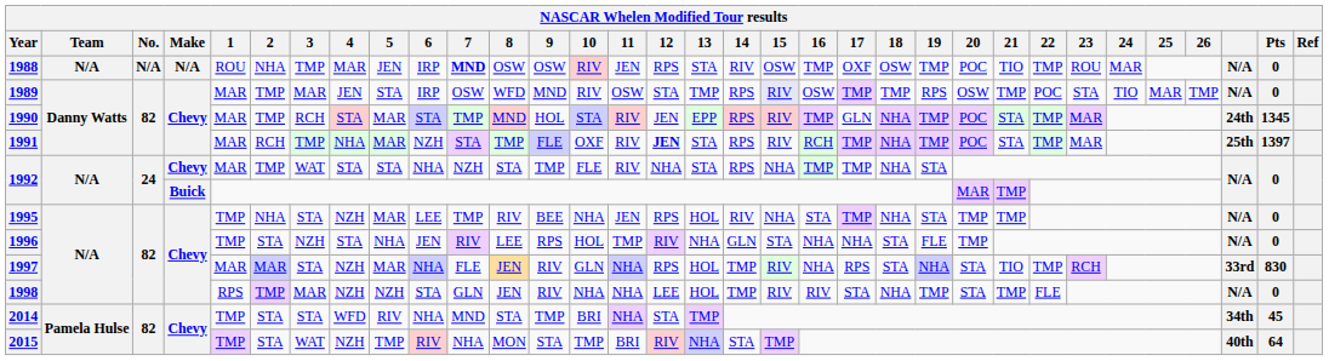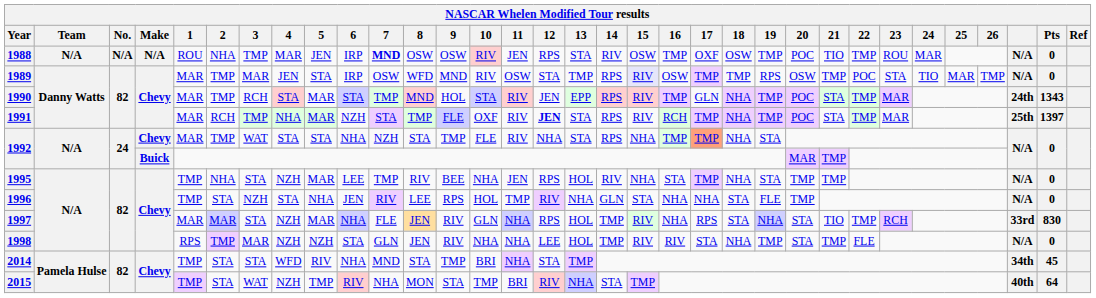 <table class="wikitable" style="text-align:center; font-size:75%">
 <tr>
 <th colspan=38><a href='#'>NASCAR Whelen Modified Tour</a> results</th>
 </tr>
 <tr>
 <th>Year</th>
 <th>Team</th>
 <th>No.</th>
 <th>Make</th>
 <th>1</th>
 <th>2</th>
 <th>3</th>
 <th>4</th>
 <th>5</th>
 <th>6</th>
 <th>7</th>
 <th>8</th>
 <th>9</th>
 <th>10</th>
 <th>11</th>
 <th>12</th>
 <th>13</th>
 <th>14</th>
 <th>15</th>
 <th>16</th>
 <th>17</th>
 <th>18</th>
 <th>19</th>
 <th>20</th>
 <th>21</th>
 <th>22</th>
 <th>23</th>
 <th>24</th>
 <th>25</th>
 <th>26</th>
 <th></th>
 <th>Pts</th>
 <th>Ref</th>
 </tr>
 <tr>
 <th><a href='#'>1988</a></th>
 <th>N/A</th>
 <th>N/A</th>
 <th>N/A</th>
 <td><a href='#'>ROU</a></td>
 <td><a href='#'>NHA</a></td>
 <td><a href='#'>TMP</a></td>
 <td><a href='#'>MAR</a></td>
 <td><a href='#'>JEN</a></td>
 <td><a href='#'>IRP</a></td>
 <td><strong><a href='#'>MND</a></strong></td>
 <td><a href='#'>OSW</a></td>
 <td><a href='#'>OSW</a></td>
 <td style="background:#FFCFCF;"><a href='#'>RIV</a><br></td>
 <td><a href='#'>JEN</a></td>
 <td><a href='#'>RPS</a></td>
 <td><a href='#'>STA</a></td>
 <td><a href='#'>RIV</a></td>
 <td><a href='#'>OSW</a></td>
 <td><a href='#'>TMP</a></td>
 <td><a href='#'>OXF</a></td>
 <td><a href='#'>OSW</a></td>
 <td><a href='#'>TMP</a></td>
 <td><a href='#'>POC</a></td>
 <td><a href='#'>TIO</a></td>
 <td><a href='#'>TMP</a></td>
 <td><a href='#'>ROU</a></td>
 <td><a href='#'>MAR</a></td>
 <td colspan=2></td>
 <th>N/A</th>
 <th>0</th>
 <th></th>
 </tr>
 <tr>
 <th><a href='#'>1989</a></th>
 <th rowspan=3>Danny Watts</th>
 <th rowspan=3>82</th>
 <th rowspan=3><a href='#'>Chevy</a></th>
 <td><a href='#'>MAR</a></td>
 <td><a href='#'>TMP</a></td>
 <td><a href='#'>MAR</a></td>
 <td><a href='#'>JEN</a></td>
 <td><a href='#'>STA</a></td>
 <td><a href='#'>IRP</a></td>
 <td><a href='#'>OSW</a></td>
 <td><a href='#'>WFD</a></td>
 <td><a href='#'>MND</a></td>
 <td><a href='#'>RIV</a></td>
 <td><a href='#'>OSW</a></td>
 <td><a href='#'>STA</a></td>
 <td><a href='#'>TMP</a></td>
 <td><a href='#'>RPS</a></td>
 <td style="background: lavender;"><a href='#'>RIV</a></td>
 <td><a href='#'>OSW</a></td>
 <td style="background:#EFCFFF;"><a href='#'>TMP</a><br></td>
 <td><a href='#'>TMP</a></td>
 <td><a href='#'>RPS</a></td>
 <td><a href='#'>OSW</a></td>
 <td><a href='#'>TMP</a></td>
 <td><a href='#'>POC</a></td>
 <td><a href='#'>STA</a></td>
 <td><a href='#'>TIO</a></td>
 <td><a href='#'>MAR</a></td>
 <td><a href='#'>TMP</a></td>
 <th>N/A</th>
 <th>0</th>
 <th></th>
 </tr>
 <tr>
 <th><a href='#'>1990</a></th>
 <td><a href='#'>MAR</a></td>
 <td><a href='#'>TMP</a></td>
 <td><a href='#'>RCH</a></td>
 <td style="background:#FFCFCF;"><a href='#'>STA</a><br></td>
 <td><a href='#'>MAR</a></td>
 <td style="background:#CFCFFF;"><a href='#'>STA</a><br></td>
 <td style="background:#DFFFDF;"><a href='#'>TMP</a><br></td>
 <td style="background:#FFCFCF;"><a href='#'>MND</a><br></td>
 <td><a href='#'>HOL</a></td>
 <td style="background:#CFCFFF;"><a href='#'>STA</a><br></td>
 <td style="background:#FFCFCF;"><a href='#'>RIV</a><br></td>
 <td><a href='#'>JEN</a></td>
 <td style="background:#DFFFDF;"><a href='#'>EPP</a><br></td>
 <td style="background:#FFCFCF;"><a href='#'>RPS</a><br></td>
 <td style="background:#FFCFCF;"><a href='#'>RIV</a><br></td>
 <td style="background:#EFCFFF;"><a href='#'>TMP</a><br></td>
 <td><a href='#'>GLN</a></td>
 <td style="background:#EFCFFF;"><a href='#'>NHA</a><br></td>
 <td style="background:#EFCFFF;"><a href='#'>TMP</a><br></td>
 <td style="background:#EFCFFF;"><a href='#'>POC</a><br></td>
 <td style="background:#DFFFDF;"><a href='#'>STA</a><br></td>
 <td style="background:#DFFFDF;"><a href='#'>TMP</a><br></td>
 <td style="background:#EFCFFF;"><a href='#'>MAR</a><br></td>
 <td colspan=3></td>
 <th>24th</th>
-<th>1345</th>
+<th>1343</th>
 <th></th>
 </tr>
 <tr>
 <th><a href='#'>1991</a></th>
 <td><a href='#'>MAR</a></td>
 <td><a href='#'>RCH</a></td>
 <td style="background:#DFFFDF;"><a href='#'>TMP</a><br></td>
 <td style="background:#DFFFDF;"><a href='#'>NHA</a><br></td>
 <td style="background:#DFFFDF;"><a href='#'>MAR</a><br></td>
 <td><a href='#'>NZH</a></td>
 <td style="background:#EFCFFF;"><a href='#'>STA</a><br></td>
 <td style="background:#DFFFDF;"><a href='#'>TMP</a><br></td>
 <td style="background:#CFCFFF;"><a href='#'>FLE</a><br></td>
 <td><a href='#'>OXF</a></td>
 <td><a href='#'>RIV</a></td>
 <td><strong><a href='#'>JEN</a></strong></td>
 <td><a href='#'>STA</a></td>
 <td><a href='#'>RPS</a></td>
 <td><a href='#'>RIV</a></td>
 <td style="background:#DFFFDF;"><a href='#'>RCH</a><br></td>
 <td style="background:#EFCFFF;"><a href='#'>TMP</a><br></td>
 <td style="background:#EFCFFF;"><a href='#'>NHA</a><br></td>
 <td style="background:#EFCFFF;"><a href='#'>TMP</a><br></td>
 <td style="background:#EFCFFF;"><a href='#'>POC</a><br></td>
 <td><a href='#'>STA</a></td>
 <td style="background:#DFFFDF;"><a href='#'>TMP</a><br></td>
 <td><a href='#'>MAR</a></td>
 <td colspan=3></td>
 <th>25th</th>
 <th>1397</th>
 <th></th>
 </tr>
 <tr>
 <th rowspan=2><a href='#'>1992</a></th>
 <th rowspan=2>N/A</th>
 <th rowspan=2>24</th>
 <th><a href='#'>Chevy</a></th>
 <td><a href='#'>MAR</a></td>
 <td><a href='#'>TMP</a></td>
 <td><a href='#'>WAT</a></td>
 <td><a href='#'>STA</a></td>
 <td><a href='#'>STA</a></td>
 <td><a href='#'>NHA</a></td>
 <td><a href='#'>NZH</a></td>
 <td><a href='#'>STA</a></td>
 <td><a href='#'>TMP</a></td>
 <td><a href='#'>FLE</a></td>
 <td><a href='#'>RIV</a></td>
 <td><a href='#'>NHA</a></td>
 <td><a href='#'>STA</a></td>
 <td><a href='#'>RPS</a></td>
 <td><a href='#'>NHA</a></td>
 <td style="background:#DFFFDF;"><a href='#'>TMP</a><br></td>
-<td><a href='#'>TMP</a></td>
+<td style="background: lightsalmon;"><a href='#'>TMP</a></td>
 <td><a href='#'>NHA</a></td>
 <td><a href='#'>STA</a></td>
 <td colspan=7></td>
 <th rowspan=2>N/A</th>
 <th rowspan=2>0</th>
 <th rowspan=2></th>
 </tr>
 <tr>
 <th><a href='#'>Buick</a></th>
 <td colspan=19></td>
 <td style="background:#EFCFFF;"><a href='#'>MAR</a><br></td>
 <td style="background:#EFCFFF;"><a href='#'>TMP</a><br></td>
 <td colspan=5></td>
 </tr>
 <tr>
 <th><a href='#'>1995</a></th>
 <th rowspan=4>N/A</th>
 <th rowspan=4>82</th>
 <th rowspan=4><a href='#'>Chevy</a></th>
 <td><a href='#'>TMP</a></td>
 <td><a href='#'>NHA</a></td>
 <td><a href='#'>STA</a></td>
 <td><a href='#'>NZH</a></td>
 <td><a href='#'>MAR</a></td>
 <td><a href='#'>LEE</a></td>
 <td><a href='#'>TMP</a></td>
 <td><a href='#'>RIV</a></td>
 <td><a href='#'>BEE</a></td>
 <td><a href='#'>NHA</a></td>
 <td><a href='#'>JEN</a></td>
 <td><a href='#'>RPS</a></td>
 <td><a href='#'>HOL</a></td>
 <td><a href='#'>RIV</a></td>
 <td><a href='#'>NHA</a></td>
 <td><a href='#'>STA</a></td>
 <td style="background:#EFCFFF;"><a href='#'>TMP</a><br></td>
 <td><a href='#'>NHA</a></td>
 <td><a href='#'>STA</a></td>
 <td><a href='#'>TMP</a></td>
 <td><a href='#'>TMP</a></td>
 <td colspan=5></td>
 <th>N/A</th>
 <th>0</th>
 <th></th>
 </tr>
 <tr>
 <th><a href='#'>1996</a></th>
 <td><a href='#'>TMP</a></td>
 <td><a href='#'>STA</a></td>
 <td><a href='#'>NZH</a></td>
 <td><a href='#'>STA</a></td>
 <td><a href='#'>NHA</a></td>
 <td><a href='#'>JEN</a></td>
 <td style="background:#EFCFFF;"><a href='#'>RIV</a><br></td>
 <td><a href='#'>LEE</a></td>
 <td><a href='#'>RPS</a></td>
 <td><a href='#'>HOL</a></td>
 <td><a href='#'>TMP</a></td>
 <td style="background:#EFCFFF;"><a href='#'>RIV</a><br></td>
 <td><a href='#'>NHA</a></td>
 <td><a href='#'>GLN</a></td>
 <td><a href='#'>STA</a></td>
 <td><a href='#'>NHA</a></td>
 <td><a href='#'>NHA</a></td>
 <td><a href='#'>STA</a></td>
 <td><a href='#'>FLE</a></td>
 <td><a href='#'>TMP</a></td>
 <td colspan=6></td>
 <th>N/A</th>
 <th>0</th>
 <th></th>
 </tr>
 <tr>
 <th><a href='#'>1997</a></th>
 <td><a href='#'>MAR</a></td>
 <td style="background:#CFCFFF;"><a href='#'>MAR</a><br></td>
 <td><a href='#'>STA</a></td>
 <td><a href='#'>NZH</a></td>
 <td><a href='#'>MAR</a></td>
 <td style="background:#CFCFFF;"><a href='#'>NHA</a><br></td>
 <td><a href='#'>FLE</a></td>
 <td style="background:#FFDF9F;"><a href='#'>JEN</a><br></td>
 <td><a href='#'>RIV</a></td>
 <td><a href='#'>GLN</a></td>
 <td style="background:#CFCFFF;"><a href='#'>NHA</a><br></td>
 <td><a href='#'>RPS</a></td>
 <td><a href='#'>HOL</a></td>
 <td><a href='#'>TMP</a></td>
 <td style="background:#DFFFDF;"><a href='#'>RIV</a><br></td>
 <td><a href='#'>NHA</a></td>
 <td><a href='#'>RPS</a></td>
 <td><a href='#'>STA</a></td>
 <td style="background:#CFCFFF;"><a href='#'>NHA</a><br></td>
 <td><a href='#'>STA</a></td>
 <td><a href='#'>TIO</a></td>
 <td><a href='#'>TMP</a></td>
 <td style="background:#EFCFFF;"><a href='#'>RCH</a><br></td>
 <td colspan=3></td>
 <th>33rd</th>
 <th>830</th>
 <th></th>
 </tr>
 <tr>
 <th><a href='#'>1998</a></th>
 <td><a href='#'>RPS</a></td>
 <td style="background:#EFCFFF;"><a href='#'>TMP</a><br></td>
 <td><a href='#'>MAR</a></td>
 <td><a href='#'>NZH</a></td>
 <td><a href='#'>NZH</a></td>
 <td><a href='#'>STA</a></td>
 <td><a href='#'>GLN</a></td>
 <td><a href='#'>JEN</a></td>
 <td><a href='#'>RIV</a></td>
 <td><a href='#'>NHA</a></td>
 <td><a href='#'>NHA</a></td>
 <td><a href='#'>LEE</a></td>
 <td><a href='#'>HOL</a></td>
 <td><a href='#'>TMP</a></td>
 <td><a href='#'>RIV</a></td>
 <td><a href='#'>RIV</a></td>
 <td><a href='#'>STA</a></td>
 <td><a href='#'>NHA</a></td>
 <td><a href='#'>TMP</a></td>
 <td><a href='#'>STA</a></td>
 <td><a href='#'>TMP</a></td>
 <td><a href='#'>FLE</a></td>
 <td colspan=4></td>
 <th>N/A</th>
 <th>0</th>
 <th></th>
 </tr>
 <tr>
 <th><a href='#'>2014</a></th>
 <th rowspan=2>Pamela Hulse</th>
 <th rowspan=2>82</th>
 <th rowspan=2><a href='#'>Chevy</a></th>
 <td><a href='#'>TMP</a></td>
 <td><a href='#'>STA</a></td>
 <td><a href='#'>STA</a></td>
 <td><a href='#'>WFD</a></td>
 <td><a href='#'>RIV</a></td>
 <td><a href='#'>NHA</a></td>
 <td><a href='#'>MND</a></td>
 <td><a href='#'>STA</a></td>
 <td><a href='#'>TMP</a></td>
 <td><a href='#'>BRI</a></td>
 <td style="background:#EFCFFF;"><a href='#'>NHA</a><br></td>
 <td><a href='#'>STA</a></td>
 <td style="background:#EFCFFF;"><a href='#'>TMP</a><br></td>
 <td colspan=13></td>
 <th>34th</th>
 <th>45</th>
 <th></th>
 </tr>
 <tr>
 <th><a href='#'>2015</a></th>
 <td style="background:#EFCFFF;"><a href='#'>TMP</a><br></td>
 <td><a href='#'>STA</a></td>
 <td><a href='#'>WAT</a></td>
 <td><a href='#'>NZH</a></td>
 <td><a href='#'>TMP</a></td>
 <td style="background:#FFCFCF;"><a href='#'>RIV</a><br></td>
 <td><a href='#'>NHA</a></td>
 <td><a href='#'>MON</a></td>
 <td><a href='#'>STA</a></td>
 <td><a href='#'>TMP</a></td>
 <td><a href='#'>BRI</a></td>
 <td style="background:#FFCFCF;"><a href='#'>RIV</a><br></td>
 <td style="background:#CFCFFF;"><a href='#'>NHA</a><br></td>
 <td><a href='#'>STA</a></td>
 <td style="background:#EFCFFF;"><a href='#'>TMP</a><br></td>
 <td colspan=11></td>
 <th>40th</th>
 <th>64</th>
 <th></th>
 </tr>
 </table>
